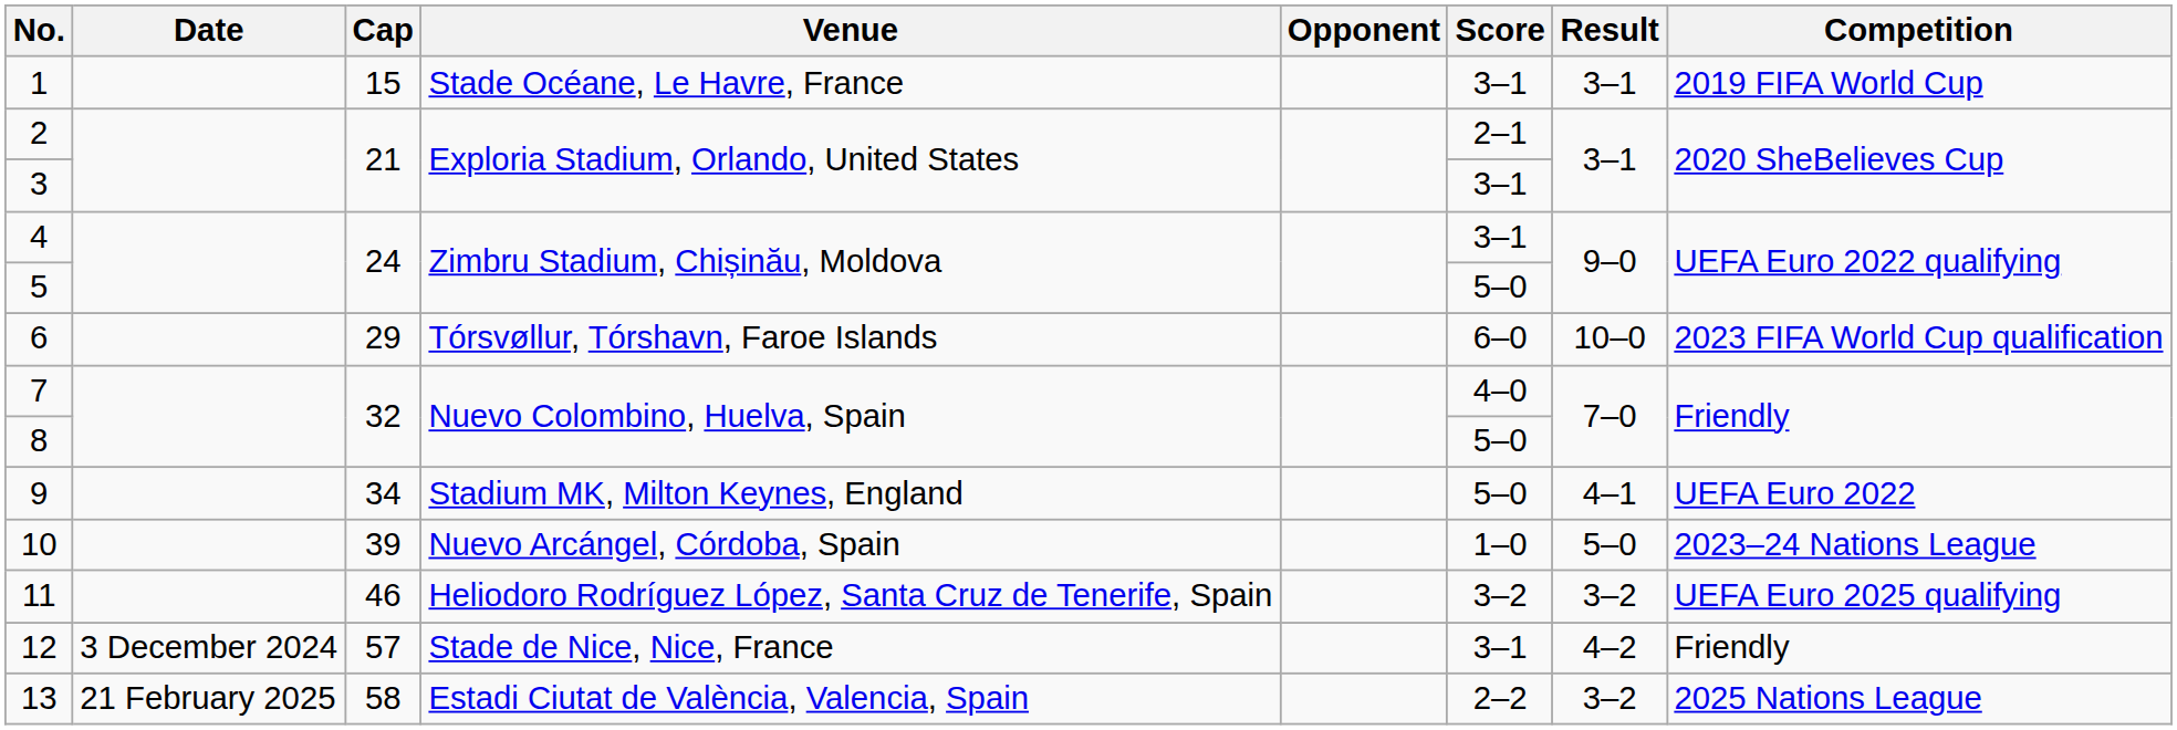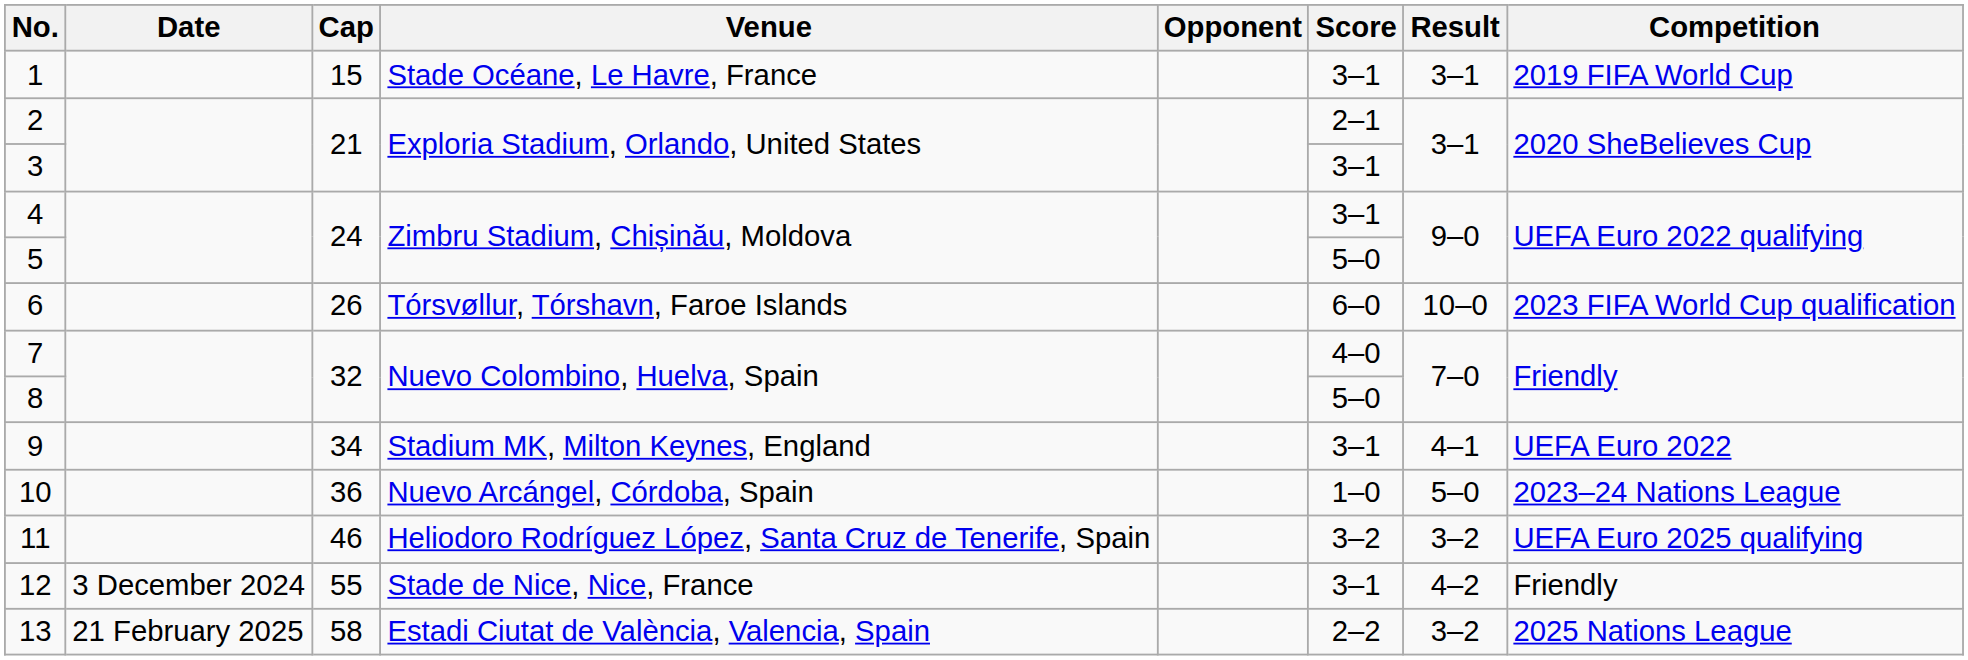 <table class="wikitable sortable">
 <tr>
 <th scope="col">No.</th>
 <th scope="col" data-sort-type="date">Date</th>
 <th scope="col">Cap</th>
 <th scope="col">Venue</th>
 <th scope="col">Opponent</th>
 <th scope="col" class="unsortable">Score</th>
 <th scope="col" class="unsortable">Result</th>
 <th scope="col">Competition</th>
 </tr>
 <tr>
 <td align="center">1</td>
 <td></td>
 <td align="center">15</td>
 <td><a href='#'>Stade Océane</a>, <a href='#'>Le Havre</a>, France</td>
 <td></td>
 <td align="center">3–1</td>
 <td align="center">3–1</td>
 <td><a href='#'>2019 FIFA World Cup</a></td>
 </tr>
 <tr>
 <td align="center">2</td>
 <td rowspan="2"></td>
 <td rowspan="2" align="center">21</td>
 <td rowspan="2"><a href='#'>Exploria Stadium</a>, <a href='#'>Orlando</a>, United States</td>
 <td rowspan="2"></td>
 <td align="center">2–1</td>
 <td rowspan="2" align="center">3–1</td>
 <td rowspan="2"><a href='#'>2020 SheBelieves Cup</a></td>
 </tr>
 <tr>
 <td align="center">3</td>
 <td align="center">3–1</td>
 </tr>
 <tr>
 <td align="center">4</td>
 <td rowspan="2"></td>
 <td rowspan="2" align="center">24</td>
 <td rowspan="2"><a href='#'>Zimbru Stadium</a>, <a href='#'>Chișinău</a>, Moldova</td>
 <td rowspan="2"></td>
 <td align="center">3–1</td>
 <td rowspan="2" align="center">9–0</td>
 <td rowspan="2"><a href='#'>UEFA Euro 2022 qualifying</a></td>
 </tr>
 <tr>
 <td align="center">5</td>
 <td align="center">5–0</td>
 </tr>
 <tr>
 <td align="center">6</td>
 <td></td>
-<td align="center">29</td>
+<td align="center">26</td>
 <td><a href='#'>Tórsvøllur</a>, <a href='#'>Tórshavn</a>, Faroe Islands</td>
 <td></td>
 <td align="center">6–0</td>
 <td align="center">10–0</td>
 <td><a href='#'>2023 FIFA World Cup qualification</a></td>
 </tr>
 <tr>
 <td align="center">7</td>
 <td rowspan="2"></td>
 <td rowspan="2" align="center">32</td>
 <td rowspan="2"><a href='#'>Nuevo Colombino</a>, <a href='#'>Huelva</a>, Spain</td>
 <td rowspan="2"></td>
 <td align="center">4–0</td>
 <td rowspan="2" align="center">7–0</td>
 <td rowspan="2"><a href='#'>Friendly</a></td>
 </tr>
 <tr>
 <td align="center">8</td>
 <td align="center">5–0</td>
 </tr>
 <tr>
 <td align="center">9</td>
 <td></td>
 <td align="center">34</td>
 <td><a href='#'>Stadium MK</a>, <a href='#'>Milton Keynes</a>, England</td>
 <td></td>
-<td align="center">5–0</td>
+<td align="center">3–1</td>
 <td align="center">4–1</td>
 <td><a href='#'>UEFA Euro 2022</a></td>
 </tr>
 <tr>
 <td align="center">10</td>
 <td></td>
-<td align="center">39</td>
+<td align="center">36</td>
 <td><a href='#'>Nuevo Arcángel</a>, <a href='#'>Córdoba</a>, Spain</td>
 <td></td>
 <td align="center">1–0</td>
 <td align="center">5–0</td>
 <td><a href='#'>2023–24 Nations League</a></td>
 </tr>
 <tr>
 <td align="center">11</td>
 <td></td>
 <td align="center">46</td>
 <td><a href='#'>Heliodoro Rodríguez López</a>, <a href='#'>Santa Cruz de Tenerife</a>, Spain</td>
 <td></td>
 <td align="center">3–2</td>
 <td align="center">3–2</td>
 <td><a href='#'>UEFA Euro 2025 qualifying</a></td>
 </tr>
 <tr>
 <td align="center">12</td>
 <td>3 December 2024</td>
-<td align="center">57</td>
+<td align="center">55</td>
 <td><a href='#'>Stade de Nice</a>, <a href='#'>Nice</a>, France</td>
 <td></td>
 <td align="center">3–1</td>
 <td align="center">4–2</td>
 <td>Friendly</td>
 </tr>
 <tr>
 <td align="center">13</td>
 <td>21 February 2025</td>
 <td align="center">58</td>
 <td><a href='#'>Estadi Ciutat de València</a>, <a href='#'>Valencia</a>, <a href='#'>Spain</a></td>
 <td></td>
 <td align="center">2–2</td>
 <td align="center">3–2</td>
 <td><a href='#'>2025 Nations League</a></td>
 </tr>
 </table>
